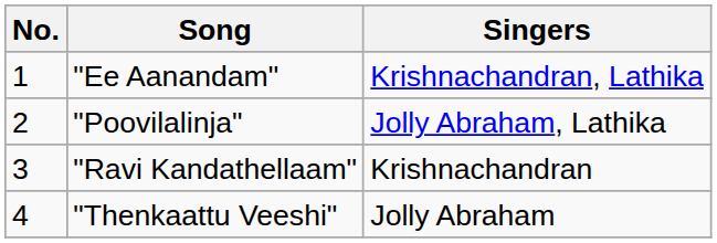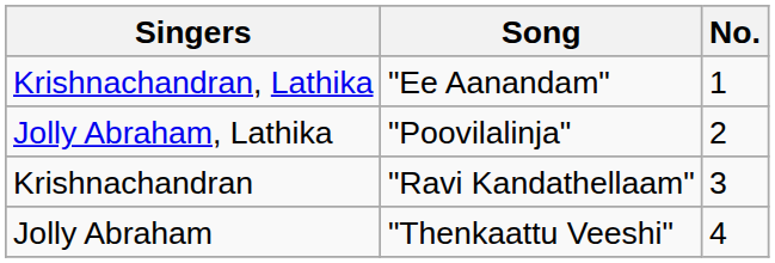 <table class="wikitable" style="font-size:95%;">
 <tr>
+<th>Singers</th>
+<th>Song</th>
 <th>No.</th>
-<th>Song</th>
-<th>Singers</th>
 </tr>
 <tr>
+<td><a href='#'>Krishnachandran</a>, <a href='#'>Lathika</a></td>
+<td>"Ee Aanandam"</td>
 <td>1</td>
-<td>"Ee Aanandam"</td>
-<td><a href='#'>Krishnachandran</a>, <a href='#'>Lathika</a></td>
 </tr>
 <tr>
+<td><a href='#'>Jolly Abraham</a>, Lathika</td>
+<td>"Poovilalinja"</td>
 <td>2</td>
-<td>"Poovilalinja"</td>
-<td><a href='#'>Jolly Abraham</a>, Lathika</td>
 </tr>
 <tr>
+<td>Krishnachandran</td>
+<td>"Ravi Kandathellaam"</td>
 <td>3</td>
-<td>"Ravi Kandathellaam"</td>
-<td>Krishnachandran</td>
 </tr>
 <tr>
+<td>Jolly Abraham</td>
+<td>"Thenkaattu Veeshi"</td>
 <td>4</td>
-<td>"Thenkaattu Veeshi"</td>
-<td>Jolly Abraham</td>
 </tr>
 </table>
